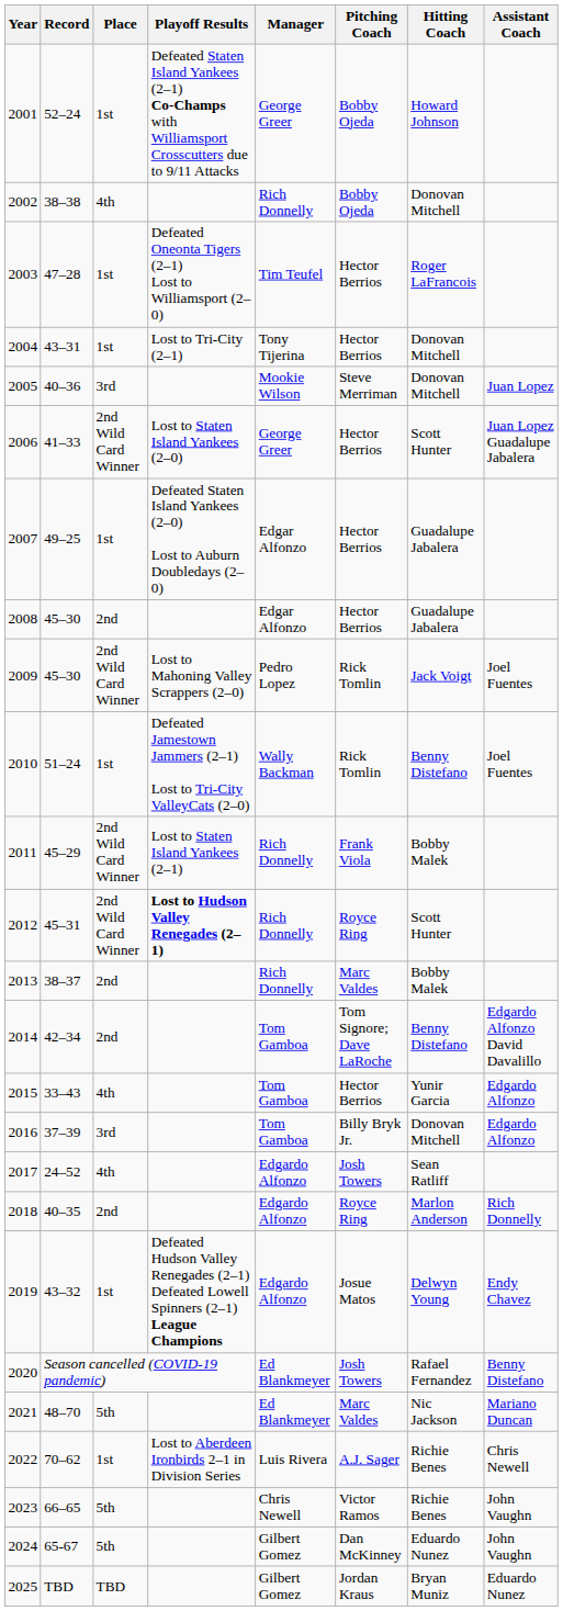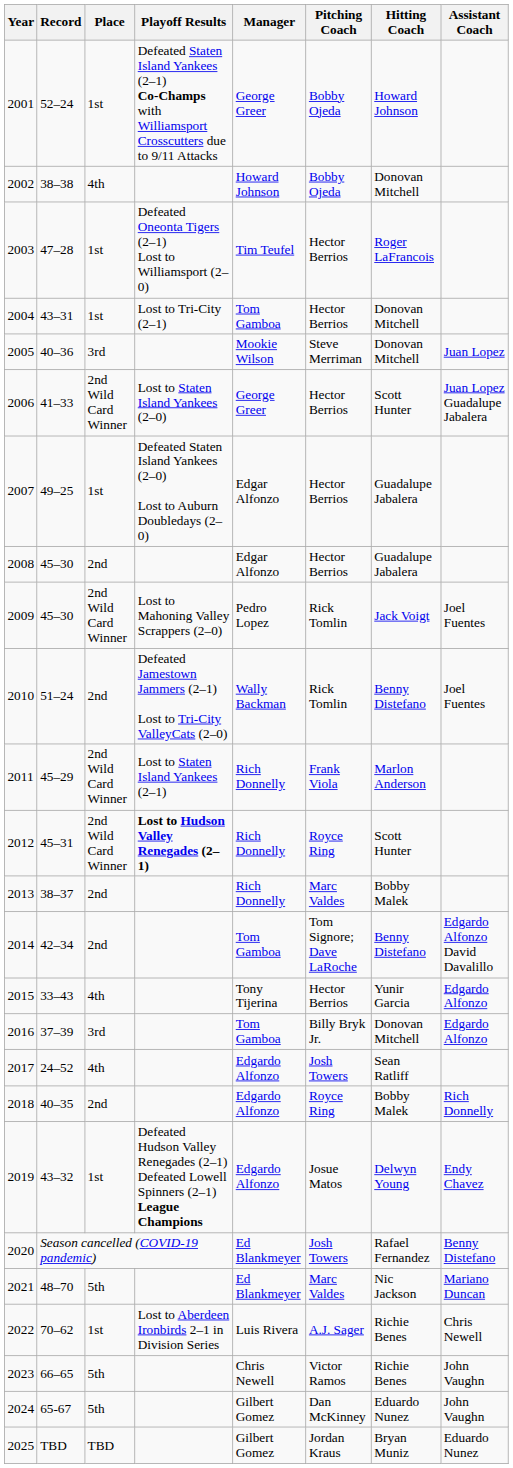 <table class="wikitable">
 <tr>
 <th>Year</th>
 <th>Record</th>
 <th>Place</th>
 <th>Playoff Results</th>
 <th>Manager</th>
 <th>Pitching Coach</th>
 <th>Hitting Coach</th>
 <th>Assistant Coach</th>
 </tr>
 <tr>
 <td>2001</td>
 <td>52–24</td>
 <td>1st</td>
 <td>Defeated <a href='#'>Staten Island Yankees</a> (2–1)<br> <strong>Co-Champs</strong> with <a href='#'>Williamsport Crosscutters</a> due to 9/11 Attacks</td>
 <td><a href='#'>George Greer</a></td>
 <td><a href='#'>Bobby Ojeda</a></td>
 <td><a href='#'>Howard Johnson</a></td>
 <td></td>
 </tr>
 <tr>
 <td>2002</td>
 <td>38–38</td>
 <td>4th</td>
 <td></td>
-<td><a href='#'>Rich Donnelly</a></td>
+<td><a href='#'>Howard Johnson</a></td>
 <td><a href='#'>Bobby Ojeda</a></td>
 <td>Donovan Mitchell</td>
 <td></td>
 </tr>
 <tr>
 <td>2003</td>
 <td>47–28</td>
 <td>1st</td>
 <td>Defeated <a href='#'>Oneonta Tigers</a> (2–1)<br>Lost to Williamsport (2–0)</td>
 <td><a href='#'>Tim Teufel</a></td>
 <td>Hector Berrios</td>
 <td><a href='#'>Roger LaFrancois</a></td>
 <td></td>
 </tr>
 <tr>
 <td>2004</td>
 <td>43–31</td>
 <td>1st</td>
 <td>Lost to Tri-City (2–1)</td>
-<td>Tony Tijerina</td>
+<td><a href='#'>Tom Gamboa</a></td>
 <td>Hector Berrios</td>
 <td>Donovan Mitchell</td>
 <td></td>
 </tr>
 <tr>
 <td>2005</td>
 <td>40–36</td>
 <td>3rd</td>
 <td></td>
 <td><a href='#'>Mookie Wilson</a></td>
 <td>Steve Merriman</td>
 <td>Donovan Mitchell</td>
 <td><a href='#'>Juan Lopez</a></td>
 </tr>
 <tr>
 <td>2006</td>
 <td>41–33</td>
 <td>2nd <br>Wild Card Winner</td>
 <td>Lost to <a href='#'>Staten Island Yankees</a> (2–0)</td>
 <td><a href='#'>George Greer</a></td>
 <td>Hector Berrios</td>
 <td>Scott Hunter</td>
 <td><a href='#'>Juan Lopez</a><br> Guadalupe Jabalera</td>
 </tr>
 <tr>
 <td>2007</td>
 <td>49–25</td>
 <td>1st</td>
 <td>Defeated Staten Island Yankees (2–0)<br><br>Lost to Auburn Doubledays (2–0)</td>
 <td>Edgar Alfonzo</td>
 <td>Hector Berrios</td>
 <td>Guadalupe Jabalera</td>
 <td></td>
 </tr>
 <tr>
 <td>2008</td>
 <td>45–30</td>
 <td>2nd</td>
 <td></td>
 <td>Edgar Alfonzo</td>
 <td>Hector Berrios</td>
 <td>Guadalupe Jabalera</td>
 <td></td>
 </tr>
 <tr>
 <td>2009</td>
 <td>45–30</td>
 <td>2nd <br>Wild Card Winner</td>
 <td>Lost to Mahoning Valley Scrappers (2–0)</td>
 <td>Pedro Lopez</td>
 <td>Rick Tomlin</td>
 <td><a href='#'>Jack Voigt</a></td>
 <td>Joel Fuentes</td>
 </tr>
 <tr>
 <td>2010</td>
 <td>51–24</td>
-<td>1st</td>
+<td>2nd</td>
 <td>Defeated <a href='#'>Jamestown Jammers</a> (2–1) <br><br>Lost to <a href='#'>Tri-City ValleyCats</a> (2–0)</td>
 <td><a href='#'>Wally Backman</a></td>
 <td>Rick Tomlin</td>
 <td><a href='#'>Benny Distefano</a></td>
 <td>Joel Fuentes</td>
 </tr>
 <tr>
 <td>2011</td>
 <td>45–29</td>
 <td>2nd <br>Wild Card Winner</td>
 <td>Lost to <a href='#'>Staten Island Yankees</a> (2–1)</td>
 <td><a href='#'>Rich Donnelly</a></td>
 <td><a href='#'>Frank Viola</a></td>
-<td>Bobby Malek</td>
+<td><a href='#'>Marlon Anderson</a></td>
 <td></td>
 </tr>
 <tr>
 <td>2012</td>
 <td>45–31</td>
 <td>2nd <br>Wild Card Winner</td>
 <td><strong>Lost to <a href='#'>Hudson Valley Renegades</a> (2–1)</strong></td>
 <td><a href='#'>Rich Donnelly</a></td>
 <td><a href='#'>Royce Ring</a></td>
 <td>Scott Hunter</td>
 <td></td>
 </tr>
 <tr>
 <td>2013</td>
 <td>38–37</td>
 <td>2nd</td>
 <td></td>
 <td><a href='#'>Rich Donnelly</a></td>
 <td><a href='#'>Marc Valdes</a></td>
 <td>Bobby Malek</td>
 <td></td>
 </tr>
 <tr>
 <td>2014</td>
 <td>42–34</td>
 <td>2nd</td>
 <td></td>
 <td><a href='#'>Tom Gamboa</a></td>
 <td>Tom Signore;<br><a href='#'>Dave LaRoche</a></td>
 <td><a href='#'>Benny Distefano</a></td>
 <td><a href='#'>Edgardo Alfonzo</a><br>David Davalillo</td>
 </tr>
 <tr>
 <td>2015</td>
 <td>33–43</td>
 <td>4th</td>
 <td></td>
-<td><a href='#'>Tom Gamboa</a></td>
+<td>Tony Tijerina</td>
 <td>Hector Berrios</td>
 <td>Yunir Garcia</td>
 <td><a href='#'>Edgardo Alfonzo</a></td>
 </tr>
 <tr>
 <td>2016</td>
 <td>37–39</td>
 <td>3rd</td>
 <td></td>
 <td><a href='#'>Tom Gamboa</a></td>
 <td>Billy Bryk Jr.</td>
 <td>Donovan Mitchell</td>
 <td><a href='#'>Edgardo Alfonzo</a></td>
 </tr>
 <tr>
 <td>2017</td>
 <td>24–52</td>
 <td>4th</td>
 <td></td>
 <td><a href='#'>Edgardo Alfonzo</a></td>
 <td><a href='#'>Josh Towers</a></td>
 <td>Sean Ratliff</td>
 <td></td>
 </tr>
 <tr>
 <td>2018</td>
 <td>40–35</td>
 <td>2nd</td>
 <td></td>
 <td><a href='#'>Edgardo Alfonzo</a></td>
 <td><a href='#'>Royce Ring</a></td>
-<td><a href='#'>Marlon Anderson</a></td>
+<td>Bobby Malek</td>
 <td><a href='#'>Rich Donnelly</a></td>
 </tr>
 <tr>
 <td>2019</td>
 <td>43–32</td>
 <td>1st</td>
 <td>Defeated Hudson Valley Renegades (2–1)<br> Defeated Lowell Spinners (2–1)<br> <strong>League Champions</strong></td>
 <td><a href='#'>Edgardo Alfonzo</a></td>
 <td>Josue Matos</td>
 <td><a href='#'>Delwyn Young</a></td>
 <td><a href='#'>Endy Chavez</a></td>
 </tr>
 <tr>
 <td>2020</td>
 <td colspan="3"><em>Season cancelled (<a href='#'>COVID-19 pandemic</a>)</em></td>
 <td><a href='#'>Ed Blankmeyer</a></td>
 <td><a href='#'>Josh Towers</a></td>
 <td>Rafael Fernandez</td>
 <td><a href='#'>Benny Distefano</a></td>
 </tr>
 <tr>
 <td>2021</td>
 <td>48–70</td>
 <td>5th</td>
 <td></td>
 <td><a href='#'>Ed Blankmeyer</a></td>
 <td><a href='#'>Marc Valdes</a></td>
 <td>Nic Jackson</td>
 <td><a href='#'>Mariano Duncan</a></td>
 </tr>
 <tr>
 <td>2022</td>
 <td>70–62</td>
 <td>1st</td>
 <td>Lost to <a href='#'>Aberdeen Ironbirds</a> 2–1 in Division Series</td>
 <td>Luis Rivera</td>
 <td><a href='#'>A.J. Sager</a></td>
 <td>Richie Benes</td>
 <td>Chris Newell</td>
 </tr>
 <tr>
 <td>2023</td>
 <td>66–65</td>
 <td>5th</td>
 <td></td>
 <td>Chris Newell</td>
 <td>Victor Ramos</td>
 <td>Richie Benes</td>
 <td>John Vaughn</td>
 </tr>
 <tr>
 <td>2024</td>
 <td>65-67</td>
 <td>5th</td>
 <td></td>
 <td>Gilbert Gomez</td>
 <td>Dan McKinney</td>
 <td>Eduardo Nunez</td>
 <td>John Vaughn</td>
 </tr>
 <tr>
 <td>2025</td>
 <td>TBD</td>
 <td>TBD</td>
 <td></td>
 <td>Gilbert Gomez</td>
 <td>Jordan Kraus</td>
 <td>Bryan Muniz</td>
 <td>Eduardo Nunez</td>
 </tr>
 </table>
